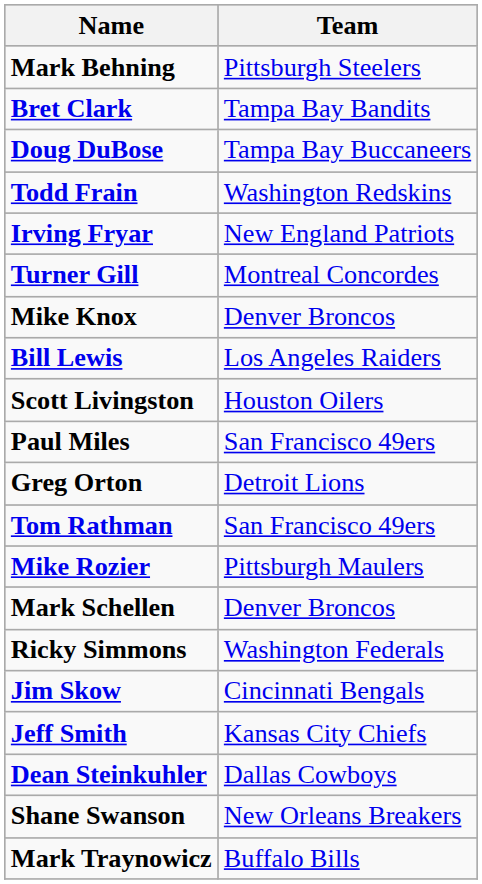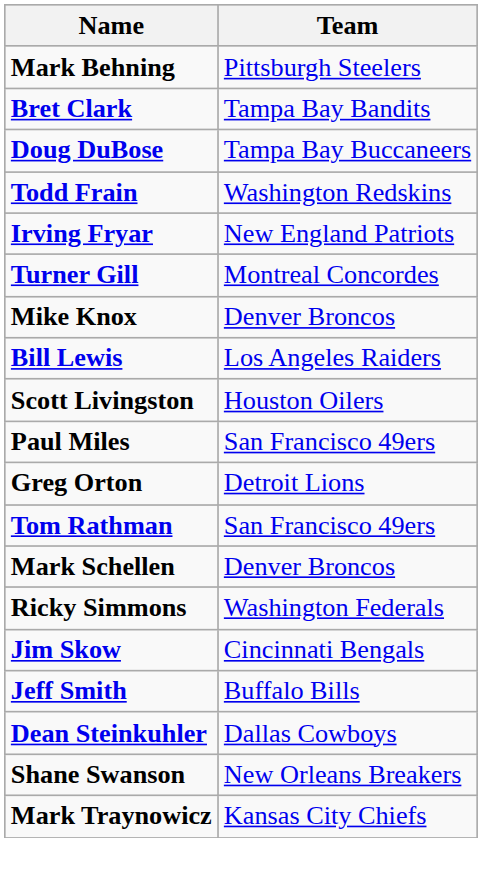 <table class="wikitable">
 <tr>
 <th>Name</th>
 <th>Team</th>
 </tr>
 <tr>
 <td><strong>Mark Behning</strong></td>
 <td><a href='#'>Pittsburgh Steelers</a></td>
 </tr>
 <tr>
 <td><strong><a href='#'>Bret Clark</a></strong></td>
 <td><a href='#'>Tampa Bay Bandits</a></td>
 </tr>
 <tr>
 <td><strong><a href='#'>Doug DuBose</a></strong></td>
 <td><a href='#'>Tampa Bay Buccaneers</a></td>
 </tr>
 <tr>
 <td><strong><a href='#'>Todd Frain</a></strong></td>
 <td><a href='#'>Washington Redskins</a></td>
 </tr>
 <tr>
 <td><strong><a href='#'>Irving Fryar</a></strong></td>
 <td><a href='#'>New England Patriots</a></td>
 </tr>
 <tr>
 <td><strong><a href='#'>Turner Gill</a></strong></td>
 <td><a href='#'>Montreal Concordes</a></td>
 </tr>
 <tr>
 <td><strong>Mike Knox</strong></td>
 <td><a href='#'>Denver Broncos</a></td>
 </tr>
 <tr>
 <td><strong><a href='#'>Bill Lewis</a></strong></td>
 <td><a href='#'>Los Angeles Raiders</a></td>
 </tr>
 <tr>
 <td><strong>Scott Livingston</strong></td>
 <td><a href='#'>Houston Oilers</a></td>
 </tr>
 <tr>
 <td><strong>Paul Miles</strong></td>
 <td><a href='#'>San Francisco 49ers</a></td>
 </tr>
 <tr>
 <td><strong>Greg Orton</strong></td>
 <td><a href='#'>Detroit Lions</a></td>
 </tr>
 <tr>
 <td><strong><a href='#'>Tom Rathman</a></strong></td>
 <td><a href='#'>San Francisco 49ers</a></td>
 </tr>
 <tr>
-<td><strong><a href='#'>Mike Rozier</a></strong></td>
-<td><a href='#'>Pittsburgh Maulers</a></td>
-</tr>
-<tr>
 <td><strong>Mark Schellen</strong></td>
 <td><a href='#'>Denver Broncos</a></td>
 </tr>
 <tr>
 <td><strong>Ricky Simmons</strong></td>
 <td><a href='#'>Washington Federals</a></td>
 </tr>
 <tr>
 <td><strong><a href='#'>Jim Skow</a></strong></td>
 <td><a href='#'>Cincinnati Bengals</a></td>
 </tr>
 <tr>
 <td><strong><a href='#'>Jeff Smith</a></strong></td>
-<td><a href='#'>Kansas City Chiefs</a></td>
+<td><a href='#'>Buffalo Bills</a></td>
 </tr>
 <tr>
 <td><strong><a href='#'>Dean Steinkuhler</a></strong></td>
 <td><a href='#'>Dallas Cowboys</a></td>
 </tr>
 <tr>
 <td><strong>Shane Swanson</strong></td>
 <td><a href='#'>New Orleans Breakers</a></td>
 </tr>
 <tr>
 <td><strong>Mark Traynowicz</strong></td>
-<td><a href='#'>Buffalo Bills</a></td>
+<td><a href='#'>Kansas City Chiefs</a></td>
 </tr>
 </table>
